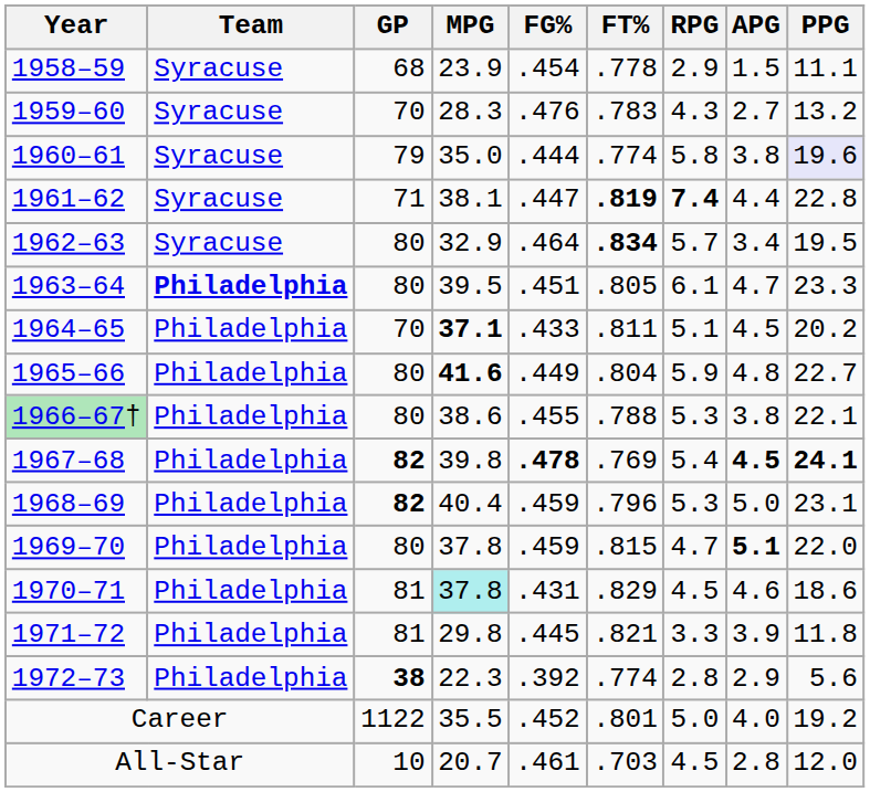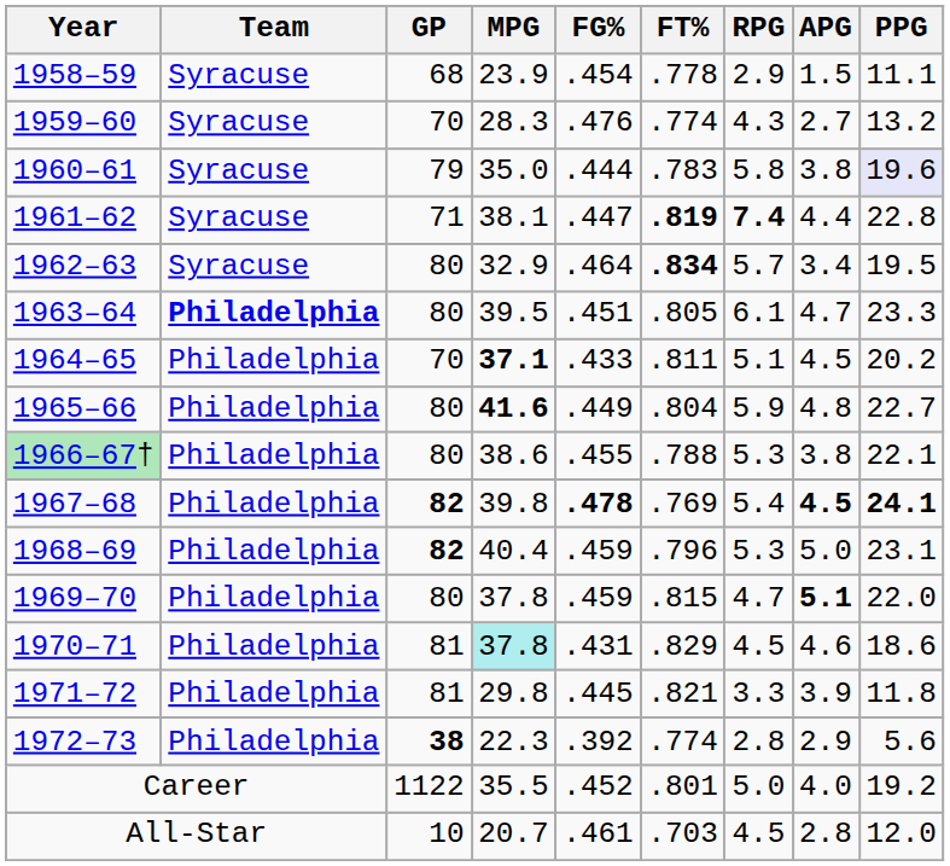 <table class="wikitable sortable" style="font-size:95%; text-align:right;">
 <tr>
 <th>Year</th>
 <th>Team</th>
 <th>GP</th>
 <th>MPG</th>
 <th>FG%</th>
 <th>FT%</th>
 <th>RPG</th>
 <th>APG</th>
 <th>PPG</th>
 </tr>
 <tr>
 <td style="text-align:left;"><a href='#'>1958–59</a></td>
 <td style="text-align:left;"><a href='#'>Syracuse</a></td>
 <td>68</td>
 <td>23.9</td>
 <td>.454</td>
 <td>.778</td>
 <td>2.9</td>
 <td>1.5</td>
 <td>11.1</td>
 </tr>
 <tr>
 <td style="text-align:left;"><a href='#'>1959–60</a></td>
 <td style="text-align:left;"><a href='#'>Syracuse</a></td>
 <td>70</td>
 <td>28.3</td>
 <td>.476</td>
-<td>.783</td>
+<td>.774</td>
 <td>4.3</td>
 <td>2.7</td>
 <td>13.2</td>
 </tr>
 <tr>
 <td style="text-align:left;"><a href='#'>1960–61</a></td>
 <td style="text-align:left;"><a href='#'>Syracuse</a></td>
 <td>79</td>
 <td>35.0</td>
 <td>.444</td>
-<td>.774</td>
+<td>.783</td>
 <td>5.8</td>
 <td>3.8</td>
 <td style="background: lavender;">19.6</td>
 </tr>
 <tr>
 <td style="text-align:left;"><a href='#'>1961–62</a></td>
 <td style="text-align:left;"><a href='#'>Syracuse</a></td>
 <td>71</td>
 <td>38.1</td>
 <td>.447</td>
 <td><strong>.819</strong></td>
 <td><strong>7.4</strong></td>
 <td>4.4</td>
 <td>22.8</td>
 </tr>
 <tr>
 <td style="text-align:left;"><a href='#'>1962–63</a></td>
 <td style="text-align:left;"><a href='#'>Syracuse</a></td>
 <td>80</td>
 <td>32.9</td>
 <td>.464</td>
 <td><strong>.834</strong></td>
 <td>5.7</td>
 <td>3.4</td>
 <td>19.5</td>
 </tr>
 <tr>
 <td style="text-align:left;"><a href='#'>1963–64</a></td>
 <td style="text-align:left;"><strong><a href='#'>Philadelphia</a></strong></td>
 <td>80</td>
 <td>39.5</td>
 <td>.451</td>
 <td>.805</td>
 <td>6.1</td>
 <td>4.7</td>
 <td>23.3</td>
 </tr>
 <tr>
 <td style="text-align:left;"><a href='#'>1964–65</a></td>
 <td style="text-align:left;"><a href='#'>Philadelphia</a></td>
 <td>70</td>
 <td><strong>37.1</strong></td>
 <td>.433</td>
 <td>.811</td>
 <td>5.1</td>
 <td>4.5</td>
 <td>20.2</td>
 </tr>
 <tr>
 <td style="text-align:left;"><a href='#'>1965–66</a></td>
 <td style="text-align:left;"><a href='#'>Philadelphia</a></td>
 <td>80</td>
 <td><strong>41.6</strong></td>
 <td>.449</td>
 <td>.804</td>
 <td>5.9</td>
 <td>4.8</td>
 <td>22.7</td>
 </tr>
 <tr>
 <td style="text-align:left;background:#afe6ba;"><a href='#'>1966–67</a>†</td>
 <td style="text-align:left;"><a href='#'>Philadelphia</a></td>
 <td>80</td>
 <td>38.6</td>
 <td>.455</td>
 <td>.788</td>
 <td>5.3</td>
 <td>3.8</td>
 <td>22.1</td>
 </tr>
 <tr>
 <td style="text-align:left;"><a href='#'>1967–68</a></td>
 <td style="text-align:left;"><a href='#'>Philadelphia</a></td>
 <td><strong>82</strong></td>
 <td>39.8</td>
 <td><strong>.478</strong></td>
 <td>.769</td>
 <td>5.4</td>
 <td><strong>4.5</strong></td>
 <td><strong>24.1</strong></td>
 </tr>
 <tr>
 <td style="text-align:left;"><a href='#'>1968–69</a></td>
 <td style="text-align:left;"><a href='#'>Philadelphia</a></td>
 <td><strong>82</strong></td>
 <td>40.4</td>
 <td>.459</td>
 <td>.796</td>
 <td>5.3</td>
 <td>5.0</td>
 <td>23.1</td>
 </tr>
 <tr>
 <td style="text-align:left;"><a href='#'>1969–70</a></td>
 <td style="text-align:left;"><a href='#'>Philadelphia</a></td>
 <td>80</td>
 <td>37.8</td>
 <td>.459</td>
 <td>.815</td>
 <td>4.7</td>
 <td><strong>5.1</strong></td>
 <td>22.0</td>
 </tr>
 <tr>
 <td style="text-align:left;"><a href='#'>1970–71</a></td>
 <td style="text-align:left;"><a href='#'>Philadelphia</a></td>
 <td>81</td>
 <td style="background: paleturquoise;">37.8</td>
 <td>.431</td>
 <td>.829</td>
 <td>4.5</td>
 <td>4.6</td>
 <td>18.6</td>
 </tr>
 <tr>
 <td style="text-align:left;"><a href='#'>1971–72</a></td>
 <td style="text-align:left;"><a href='#'>Philadelphia</a></td>
 <td>81</td>
 <td>29.8</td>
 <td>.445</td>
 <td>.821</td>
 <td>3.3</td>
 <td>3.9</td>
 <td>11.8</td>
 </tr>
 <tr>
 <td style="text-align:left;"><a href='#'>1972–73</a></td>
 <td style="text-align:left;"><a href='#'>Philadelphia</a></td>
 <td><strong>38</strong></td>
 <td>22.3</td>
 <td>.392</td>
 <td>.774</td>
 <td>2.8</td>
 <td>2.9</td>
 <td>5.6</td>
 </tr>
 <tr class="sortbottom">
 <td colspan="2" style="text-align:center;">Career</td>
 <td>1122</td>
 <td>35.5</td>
 <td>.452</td>
 <td>.801</td>
 <td>5.0</td>
 <td>4.0</td>
 <td>19.2</td>
 </tr>
 <tr class="sortbottom">
 <td colspan="2" style="text-align:center;">All-Star</td>
 <td>10</td>
 <td>20.7</td>
 <td>.461</td>
 <td>.703</td>
 <td>4.5</td>
 <td>2.8</td>
 <td>12.0</td>
 </tr>
 </table>
